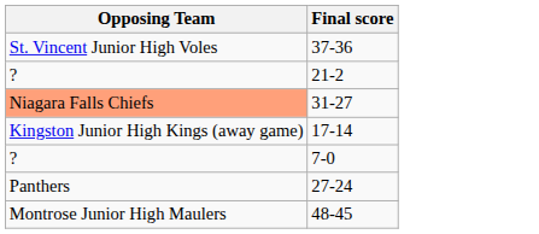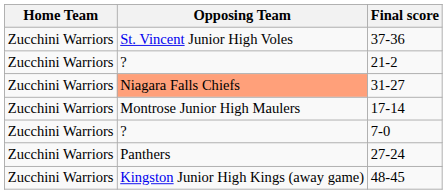 <table class="wikitable">
 <tr>
+<th>Home Team</th>
 <th>Opposing Team</th>
 <th>Final score</th>
 </tr>
 <tr>
+<td>Zucchini Warriors</td>
 <td><a href='#'>St. Vincent</a> Junior High Voles</td>
 <td>37-36</td>
 </tr>
 <tr>
+<td>Zucchini Warriors</td>
 <td>?</td>
 <td>21-2</td>
 </tr>
 <tr>
+<td>Zucchini Warriors</td>
 <td style="background: lightsalmon;">Niagara Falls Chiefs</td>
 <td>31-27</td>
 </tr>
 <tr>
-<td><a href='#'>Kingston</a> Junior High Kings (away game)</td>
+<td>Zucchini Warriors</td>
+<td>Montrose Junior High Maulers</td>
 <td>17-14</td>
 </tr>
 <tr>
+<td>Zucchini Warriors</td>
 <td>?</td>
 <td>7-0</td>
 </tr>
 <tr>
+<td>Zucchini Warriors</td>
 <td>Panthers</td>
 <td>27-24</td>
 </tr>
 <tr>
-<td>Montrose Junior High Maulers</td>
+<td>Zucchini Warriors</td>
+<td><a href='#'>Kingston</a> Junior High Kings (away game)</td>
 <td>48-45</td>
 </tr>
 </table>
